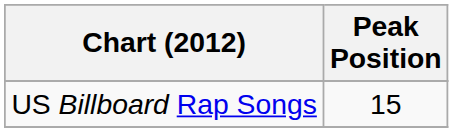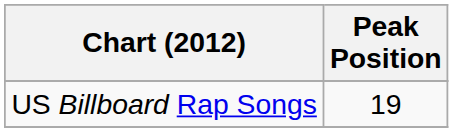 <table class="wikitable">
 <tr>
 <th align="left">Chart (2012)</th>
 <th align="left">Peak<br>Position</th>
 </tr>
 <tr>
 </tr>
 <tr>
 </tr>
 <tr>
 <td>US <em>Billboard</em> <a href='#'>Rap Songs</a></td>
-<td align="center">15</td>
+<td align="center">19</td>
 </tr>
 <tr>
 </tr>
 </table>
